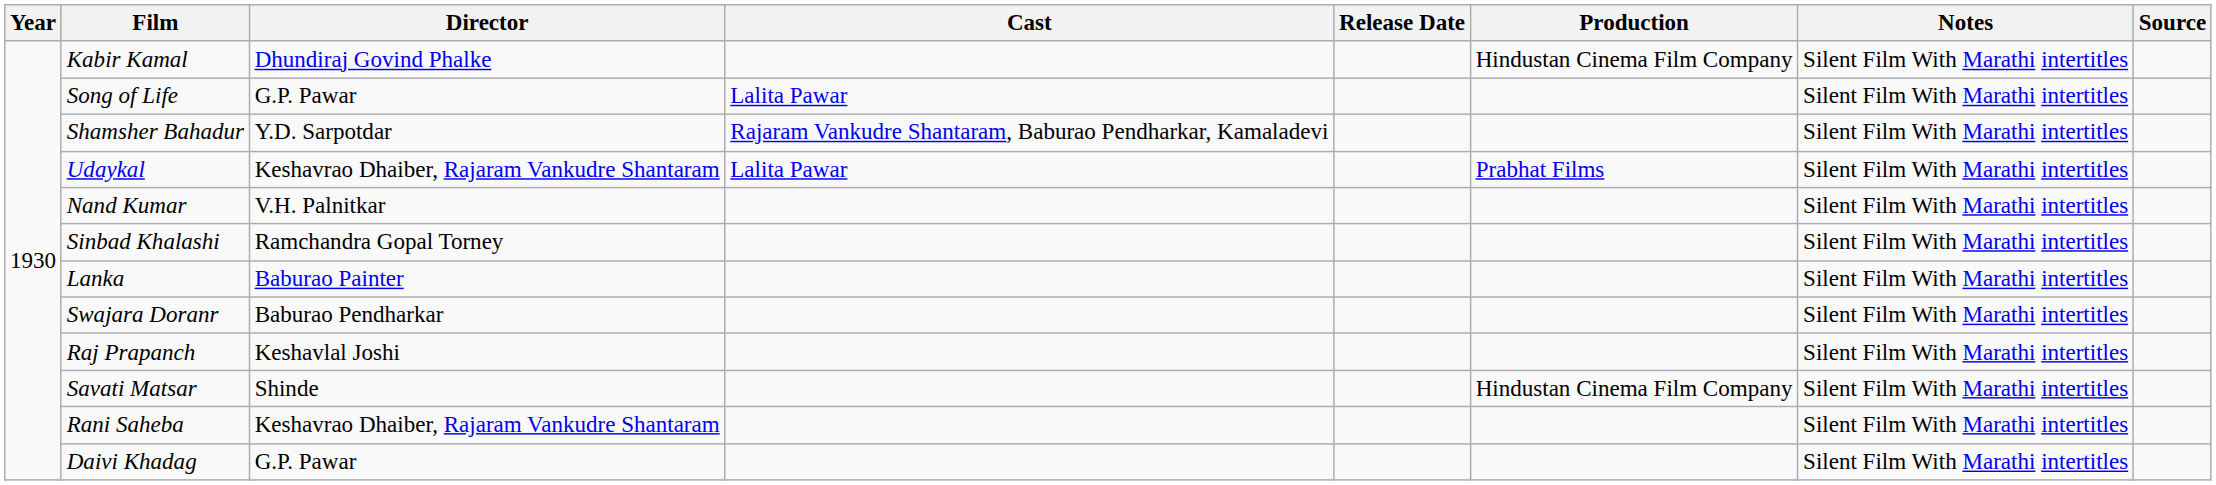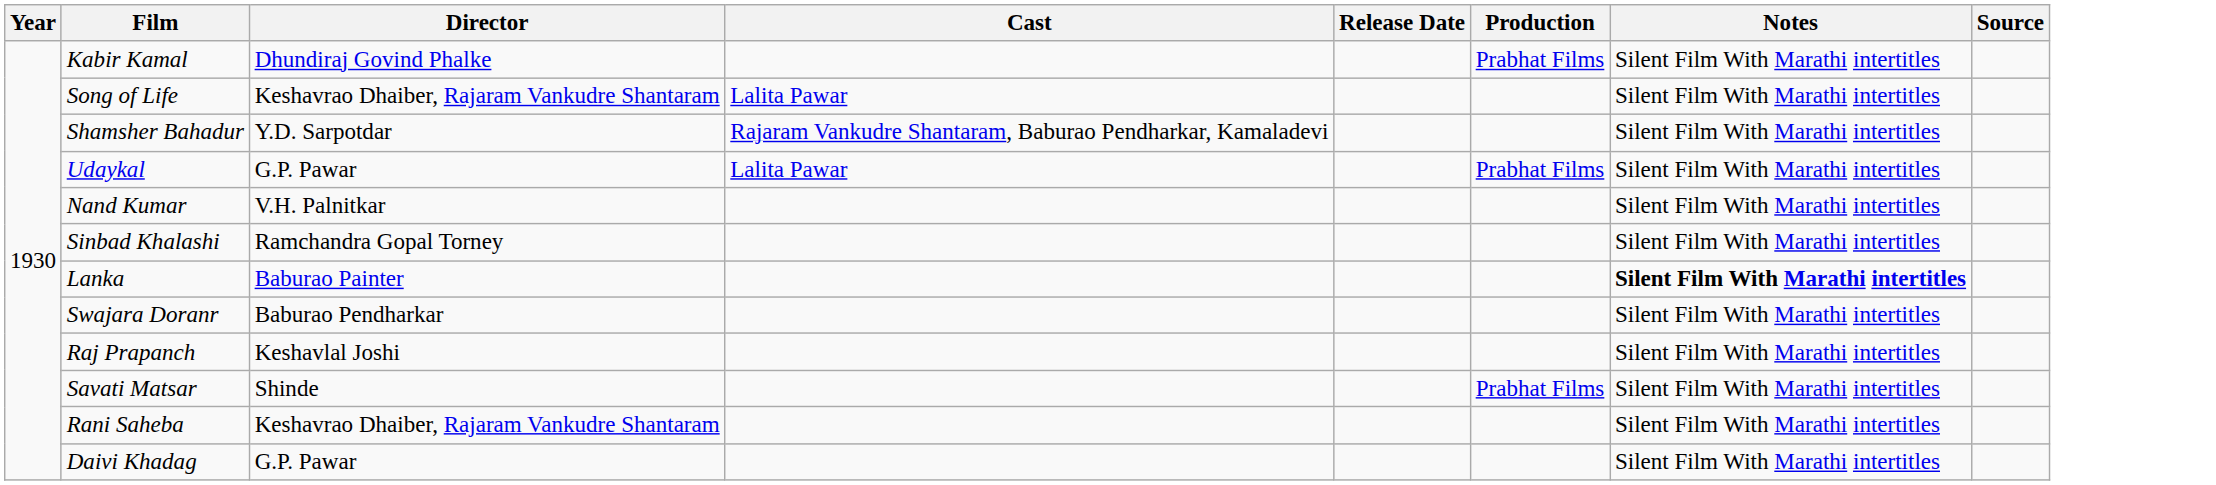 <table class ="wikitable sortable collapsible">
 <tr>
 <th>Year</th>
 <th>Film</th>
 <th>Director</th>
 <th class="unsortable">Cast</th>
 <th>Release Date</th>
 <th class="unsortable">Production</th>
 <th class="unsortable">Notes</th>
 <th class="unsortable">Source</th>
 </tr>
 <tr>
 <td rowspan=12 align="center">1930</td>
 <td><em>Kabir Kamal</em></td>
 <td><a href='#'>Dhundiraj Govind Phalke</a></td>
 <td></td>
 <td></td>
-<td>Hindustan Cinema Film Company</td>
+<td><a href='#'>Prabhat Films</a></td>
 <td>Silent Film With <a href='#'>Marathi</a> <a href='#'>intertitles</a></td>
 <td></td>
 </tr>
 <tr>
 <td><em>Song of Life</em></td>
-<td>G.P. Pawar</td>
+<td>Keshavrao Dhaiber, <a href='#'>Rajaram Vankudre Shantaram</a></td>
 <td><a href='#'>Lalita Pawar</a></td>
 <td></td>
 <td></td>
 <td>Silent Film With <a href='#'>Marathi</a> <a href='#'>intertitles</a></td>
 <td></td>
 </tr>
 <tr>
 <td><em>Shamsher Bahadur</em></td>
 <td>Y.D. Sarpotdar</td>
 <td><a href='#'>Rajaram Vankudre Shantaram</a>, Baburao Pendharkar, Kamaladevi</td>
 <td></td>
 <td></td>
 <td>Silent Film With <a href='#'>Marathi</a> <a href='#'>intertitles</a></td>
 <td></td>
 </tr>
 <tr>
 <td><em><a href='#'>Udaykal</a></em></td>
-<td>Keshavrao Dhaiber, <a href='#'>Rajaram Vankudre Shantaram</a></td>
+<td>G.P. Pawar</td>
 <td><a href='#'>Lalita Pawar</a></td>
 <td></td>
 <td><a href='#'>Prabhat Films</a></td>
 <td>Silent Film With <a href='#'>Marathi</a> <a href='#'>intertitles</a></td>
 <td></td>
 </tr>
 <tr>
 <td><em>Nand Kumar</em></td>
 <td>V.H. Palnitkar</td>
 <td></td>
 <td></td>
 <td></td>
 <td>Silent Film With <a href='#'>Marathi</a> <a href='#'>intertitles</a></td>
 <td></td>
 </tr>
 <tr>
 <td><em>Sinbad Khalashi</em></td>
 <td>Ramchandra Gopal Torney</td>
 <td></td>
 <td></td>
 <td></td>
 <td>Silent Film With <a href='#'>Marathi</a> <a href='#'>intertitles</a></td>
 <td></td>
 </tr>
 <tr>
 <td><em>Lanka</em></td>
 <td><a href='#'>Baburao Painter</a></td>
 <td></td>
 <td></td>
 <td></td>
-<td>Silent Film With <a href='#'>Marathi</a> <a href='#'>intertitles</a></td>
+<td><strong>Silent Film With <a href='#'>Marathi</a> <a href='#'>intertitles</a></strong></td>
 <td></td>
 </tr>
 <tr>
 <td><em>Swajara Doranr</em></td>
 <td>Baburao Pendharkar</td>
 <td></td>
 <td></td>
 <td></td>
 <td>Silent Film With <a href='#'>Marathi</a> <a href='#'>intertitles</a></td>
 <td></td>
 </tr>
 <tr>
 <td><em>Raj Prapanch</em></td>
 <td>Keshavlal Joshi</td>
 <td></td>
 <td></td>
 <td></td>
 <td>Silent Film With <a href='#'>Marathi</a> <a href='#'>intertitles</a></td>
 <td></td>
 </tr>
 <tr>
 <td><em>Savati Matsar</em></td>
 <td>Shinde</td>
 <td></td>
 <td></td>
-<td>Hindustan Cinema Film Company</td>
+<td><a href='#'>Prabhat Films</a></td>
 <td>Silent Film With <a href='#'>Marathi</a> <a href='#'>intertitles</a></td>
 <td></td>
 </tr>
 <tr>
 <td><em>Rani Saheba</em></td>
 <td>Keshavrao Dhaiber, <a href='#'>Rajaram Vankudre Shantaram</a></td>
 <td></td>
 <td></td>
 <td></td>
 <td>Silent Film With <a href='#'>Marathi</a> <a href='#'>intertitles</a></td>
 <td></td>
 </tr>
 <tr>
 <td><em>Daivi Khadag</em></td>
 <td>G.P. Pawar</td>
 <td></td>
 <td></td>
 <td></td>
 <td>Silent Film With <a href='#'>Marathi</a> <a href='#'>intertitles</a></td>
 <td></td>
 </tr>
 </table>
